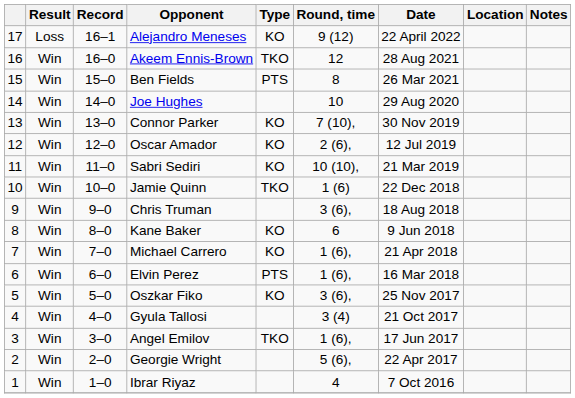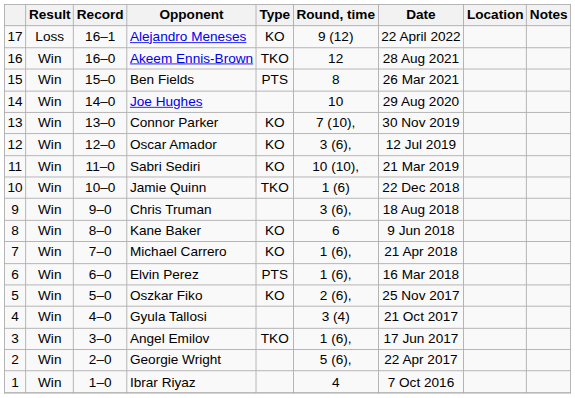 <table class="wikitable" style="text-align:center">
 <tr>
 <th></th>
 <th>Result</th>
 <th>Record</th>
 <th>Opponent</th>
 <th>Type</th>
 <th>Round, time</th>
 <th>Date</th>
 <th>Location</th>
 <th>Notes</th>
 </tr>
 <tr>
 <td>17</td>
 <td>Loss</td>
 <td>16–1</td>
 <td align="left"><a href='#'>Alejandro Meneses</a></td>
 <td>KO</td>
 <td>9 (12) </td>
 <td>22 April 2022</td>
 <td align="left"></td>
 <td align=left></td>
 </tr>
 <tr>
 <td>16</td>
 <td>Win</td>
 <td>16–0</td>
 <td align=left><a href='#'>Akeem Ennis-Brown</a></td>
 <td>TKO</td>
 <td>12</td>
 <td>28 Aug 2021</td>
 <td align=left></td>
 <td align=left></td>
 </tr>
 <tr>
 <td>15</td>
 <td>Win</td>
 <td>15–0</td>
 <td align=left>Ben Fields</td>
 <td>PTS</td>
 <td>8</td>
 <td>26 Mar 2021</td>
 <td align=left></td>
 <td></td>
 </tr>
 <tr>
 <td>14</td>
 <td>Win</td>
 <td>14–0</td>
 <td align=left><a href='#'>Joe Hughes</a></td>
 <td></td>
 <td>10</td>
 <td>29 Aug 2020</td>
 <td align=left></td>
 <td align=left></td>
 </tr>
 <tr>
 <td>13</td>
 <td>Win</td>
 <td>13–0</td>
 <td align=left>Connor Parker</td>
 <td>KO</td>
 <td>7 (10), </td>
 <td>30 Nov 2019</td>
 <td align=left></td>
 <td align=left></td>
 </tr>
 <tr>
 <td>12</td>
 <td>Win</td>
 <td>12–0</td>
 <td align=left>Oscar Amador</td>
 <td>KO</td>
-<td>2 (6), </td>
+<td>3 (6), </td>
 <td>12 Jul 2019</td>
 <td align=left></td>
 <td></td>
 </tr>
 <tr>
 <td>11</td>
 <td>Win</td>
 <td>11–0</td>
 <td align=left>Sabri Sediri</td>
 <td>KO</td>
 <td>10 (10), </td>
 <td>21 Mar 2019</td>
 <td align=left></td>
 <td align=left></td>
 </tr>
 <tr>
 <td>10</td>
 <td>Win</td>
 <td>10–0</td>
 <td align=left>Jamie Quinn</td>
 <td>TKO</td>
 <td>1 (6)</td>
 <td>22 Dec 2018</td>
 <td align=left></td>
 <td></td>
 </tr>
 <tr>
 <td>9</td>
 <td>Win</td>
 <td>9–0</td>
 <td align=left>Chris Truman</td>
 <td></td>
 <td>3 (6), </td>
 <td>18 Aug 2018</td>
 <td align=left></td>
 <td></td>
 </tr>
 <tr>
 <td>8</td>
 <td>Win</td>
 <td>8–0</td>
 <td align=left>Kane Baker</td>
 <td>KO</td>
 <td>6</td>
 <td>9 Jun 2018</td>
 <td align=left></td>
 <td></td>
 </tr>
 <tr>
 <td>7</td>
 <td>Win</td>
 <td>7–0</td>
 <td align=left>Michael Carrero</td>
 <td>KO</td>
 <td>1 (6), </td>
 <td>21 Apr 2018</td>
 <td align=left></td>
 <td></td>
 </tr>
 <tr>
 <td>6</td>
 <td>Win</td>
 <td>6–0</td>
 <td align=left>Elvin Perez</td>
 <td>PTS</td>
 <td>1 (6), </td>
 <td>16 Mar 2018</td>
 <td align=left></td>
 <td></td>
 </tr>
 <tr>
 <td>5</td>
 <td>Win</td>
 <td>5–0</td>
 <td align=left>Oszkar Fiko</td>
 <td>KO</td>
-<td>3 (6), </td>
+<td>2 (6), </td>
 <td>25 Nov 2017</td>
 <td align=left></td>
 <td></td>
 </tr>
 <tr>
 <td>4</td>
 <td>Win</td>
 <td>4–0</td>
 <td align=left>Gyula Tallosi</td>
 <td></td>
 <td>3 (4)</td>
 <td>21 Oct 2017</td>
 <td align=left></td>
 <td></td>
 </tr>
 <tr>
 <td>3</td>
 <td>Win</td>
 <td>3–0</td>
 <td align=left>Angel Emilov</td>
 <td>TKO</td>
 <td>1 (6), </td>
 <td>17 Jun 2017</td>
 <td align=left></td>
 <td></td>
 </tr>
 <tr>
 <td>2</td>
 <td>Win</td>
 <td>2–0</td>
 <td align=left>Georgie Wright</td>
 <td></td>
 <td>5 (6), </td>
 <td>22 Apr 2017</td>
 <td align=left></td>
 <td></td>
 </tr>
 <tr>
 <td>1</td>
 <td>Win</td>
 <td>1–0</td>
 <td align=left>Ibrar Riyaz</td>
 <td></td>
 <td>4</td>
 <td>7 Oct 2016</td>
 <td align=left></td>
 <td></td>
 </tr>
 <tr>
 </tr>
 </table>
